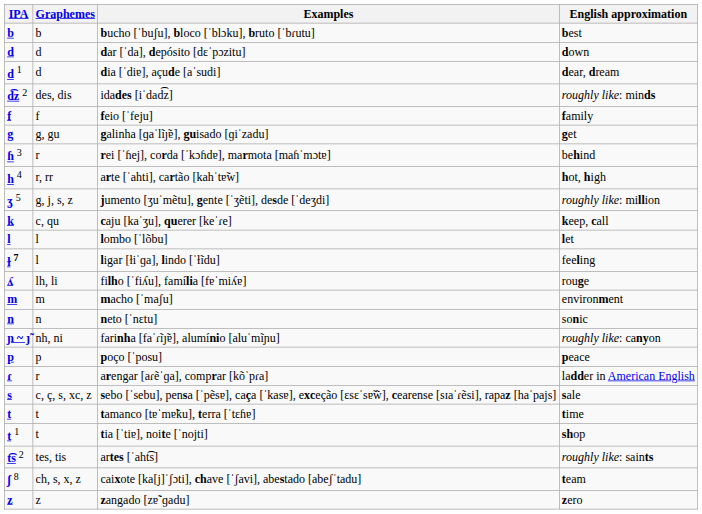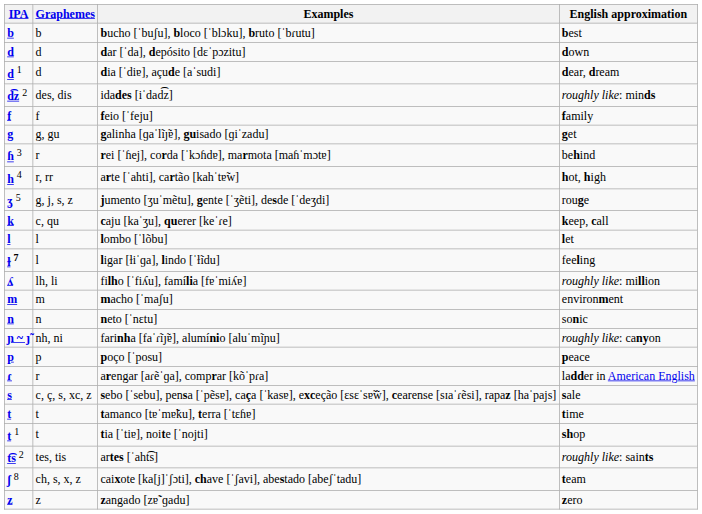 <table class="wikitable" align="center">
 <tr>
 <th><a href='#'>IPA</a></th>
 <th><a href='#'>Graphemes</a></th>
 <th>Examples</th>
 <th>English approximation</th>
 </tr>
 <tr>
 <td><strong><a href='#'>b</a></strong></td>
 <td>b</td>
 <td><strong>b</strong>ucho [ˈbuʃu], <strong>b</strong>loco [ˈblɔku], <strong>b</strong>ruto [ˈbɾutu]</td>
 <td><strong>b</strong>est</td>
 </tr>
 <tr>
 <td><strong><a href='#'>d</a></strong></td>
 <td>d</td>
 <td><strong>d</strong>ar [ˈda], <strong>d</strong>epósito [dɛˈpɔzitu]</td>
 <td><strong>d</strong>own</td>
 </tr>
 <tr>
 <td><strong><a href='#'>d</a></strong> <sup>1</sup></td>
 <td>d</td>
 <td><strong>d</strong>ia [ˈdiɐ], açu<strong>d</strong>e [aˈsudi]</td>
 <td><strong>d</strong>ear, <strong>d</strong>ream</td>
 </tr>
 <tr>
 <td><strong><a href='#'>d͡z</a></strong> <sup>2</sup></td>
 <td>des, dis</td>
 <td>ida<strong>des</strong> [iˈdad͡z]</td>
 <td><em>roughly like</em>: min<strong>ds</strong></td>
 </tr>
 <tr>
 <td><strong><a href='#'>f</a></strong></td>
 <td>f</td>
 <td><strong>f</strong>eio [ˈfeju]</td>
 <td><strong>f</strong>amily</td>
 </tr>
 <tr>
 <td><strong><a href='#'>g</a></strong></td>
 <td>g, gu</td>
 <td><strong>g</strong>alinha [ɡaˈlĩȷ̃ɐ], <strong>gu</strong>isado [ɡiˈzadu]</td>
 <td><strong>g</strong>et</td>
 </tr>
 <tr>
 <td><strong><a href='#'>ɦ</a></strong> <sup>3</sup></td>
 <td>r</td>
 <td><strong>r</strong>ei [ˈɦej], co<strong>r</strong>da [ˈkɔɦdɐ], ma<strong>r</strong>mota [maɦˈmɔtɐ]</td>
 <td>be<strong>h</strong>ind</td>
 </tr>
 <tr>
 <td><strong><a href='#'>h</a></strong> <sup>4</sup></td>
 <td>r, rr</td>
 <td>a<strong>r</strong>te [ˈahti], ca<strong>r</strong>tão [kahˈtɐ̃w]</td>
 <td><strong>h</strong>ot, <strong>h</strong>igh</td>
 </tr>
 <tr>
 <td><strong><a href='#'>ʒ</a></strong> <sup>5</sup></td>
 <td>g, j, s, z</td>
 <td><strong>j</strong>umento [ʒuˈmẽtu], <strong>g</strong>ente [ˈʒẽti], de<strong>s</strong>de [ˈdeʒdi]</td>
-<td><em>roughly like</em>: mi<strong>ll</strong>ion</td>
+<td>rou<strong>g</strong>e</td>
 </tr>
 <tr>
 <td><strong><a href='#'>k</a></strong></td>
 <td>c, qu</td>
 <td><strong>c</strong>aju [kaˈʒu], <strong>qu</strong>erer [keˈɾe]</td>
 <td><strong>k</strong>eep, <strong>c</strong>all</td>
 </tr>
 <tr>
 <td><strong><a href='#'>l</a></strong></td>
 <td>l</td>
 <td><strong>l</strong>ombo [ˈlõbu]</td>
 <td><strong>l</strong>et</td>
 </tr>
 <tr>
 <td><strong><a href='#'>ɫ</a> <sup>7</sup></strong></td>
 <td>l</td>
 <td><strong>l</strong>igar [ɫiˈɡa], <strong>l</strong>indo [ˈɫĩdu]</td>
 <td>fee<strong>l</strong>ing</td>
 </tr>
 <tr>
 <td><strong><a href='#'>ʎ</a></strong></td>
 <td>lh, li</td>
 <td>fi<strong>lh</strong>o [ˈfiʎu], famí<strong>li</strong>a [fɐˈmiʎɐ]</td>
-<td>rou<strong>g</strong>e</td>
+<td><em>roughly like</em>: mi<strong>ll</strong>ion</td>
 </tr>
 <tr>
 <td><strong><a href='#'>m</a></strong></td>
 <td>m</td>
 <td><strong>m</strong>acho [ˈmaʃu]</td>
 <td>environ<strong>m</strong>ent</td>
 </tr>
 <tr>
 <td><strong><a href='#'>n</a></strong></td>
 <td>n</td>
 <td><strong>n</strong>eto [ˈnɛtu]</td>
 <td>so<strong>n</strong>ic</td>
 </tr>
 <tr>
 <td><strong><a href='#'>ɲ ~ ȷ̃</a></strong></td>
 <td>nh, ni</td>
 <td>fari<strong>nh</strong>a [faˈɾĩȷ̃ɐ], alumí<strong>ni</strong>o [aluˈmĩɲu]</td>
 <td><em>roughly like</em>: ca<strong>ny</strong>on</td>
 </tr>
 <tr>
 <td><strong><a href='#'>p</a></strong></td>
 <td>p</td>
 <td><strong>p</strong>oço [ˈposu]</td>
 <td><strong>p</strong>eace</td>
 </tr>
 <tr>
 <td><strong><a href='#'>ɾ</a></strong></td>
 <td>r</td>
 <td>a<strong>r</strong>engar [aɾẽˈɡa], comp<strong>r</strong>ar [kõˈpɾa]</td>
 <td>la<strong>dd</strong>er in <a href='#'>American English</a></td>
 </tr>
 <tr>
 <td><strong><a href='#'>s</a></strong></td>
 <td>c, ç, s, xc, z</td>
 <td><strong>s</strong>ebo [ˈsebu], pen<strong>s</strong>a [ˈpẽsɐ], ca<strong>ç</strong>a [ˈkasɐ], e<strong>xc</strong>eção [ɛsɛˈsɐ̃w̃], <strong>c</strong>earense [sɪaˈɾẽsi], rapa<strong>z</strong> [haˈpajs]</td>
 <td><strong>s</strong>ale</td>
 </tr>
 <tr>
 <td><strong><a href='#'>t</a></strong></td>
 <td>t</td>
 <td><strong>t</strong>amanco [tɐˈmɐ̃ku], <strong>t</strong>erra [ˈtɛɦɐ]</td>
 <td><strong>t</strong>ime</td>
 </tr>
 <tr>
 <td><strong><a href='#'>t</a></strong> <sup>1</sup></td>
 <td>t</td>
 <td><strong>t</strong>ia [ˈtiɐ], noi<strong>t</strong>e [ˈnojti]</td>
 <td><strong>sh</strong>op</td>
 </tr>
 <tr>
 <td><strong><a href='#'>t͡s</a></strong> <sup>2</sup></td>
 <td>tes, tis</td>
 <td>ar<strong>tes</strong> [ˈaht͡s]</td>
 <td><em>roughly like</em>: sain<strong>ts</strong></td>
 </tr>
 <tr>
 <td><strong><a href='#'>ʃ</a></strong> <sup>8</sup></td>
 <td>ch, s, x, z</td>
 <td>cai<strong>x</strong>ote [ka[j]ˈʃɔti], <strong>ch</strong>ave [ˈʃavi], abe<strong>s</strong>tado [abeʃˈtadu]</td>
 <td><strong>t</strong>eam</td>
 </tr>
 <tr>
 <td><strong><a href='#'>z</a></strong></td>
 <td>z</td>
 <td><strong>z</strong>angado [zɐ̃ˈɡadu]</td>
 <td><strong>z</strong>ero</td>
 </tr>
 </table>
